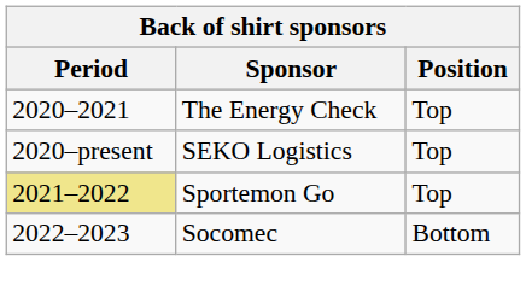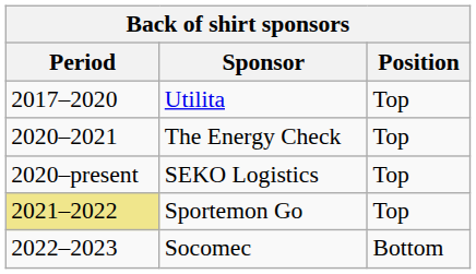 <table class="wikitable plainrowheaders" style="width: 25%; text-align: centr; margin-left:1em; float: left">
 <tr>
 <th colspan=3>Back of shirt sponsors</th>
 </tr>
 <tr>
 <th scope="col">Period</th>
 <th scope="col">Sponsor</th>
 <th scope="col">Position</th>
+</tr>
+<tr>
+<td scope="row">2017–2020</td>
+<td><a href='#'>Utilita</a></td>
+<td>Top</td>
 </tr>
 <tr>
 <td scope="row">2020–2021</td>
 <td>The Energy Check</td>
 <td>Top</td>
 </tr>
 <tr>
 <td scope="row">2020–present</td>
 <td>SEKO Logistics</td>
 <td>Top</td>
 </tr>
 <tr>
 <td scope="row" style="background: khaki;">2021–2022</td>
 <td>Sportemon Go</td>
 <td>Top</td>
 </tr>
 <tr>
 <td scope="row">2022–2023</td>
 <td>Socomec</td>
 <td>Bottom</td>
 </tr>
 </table>
